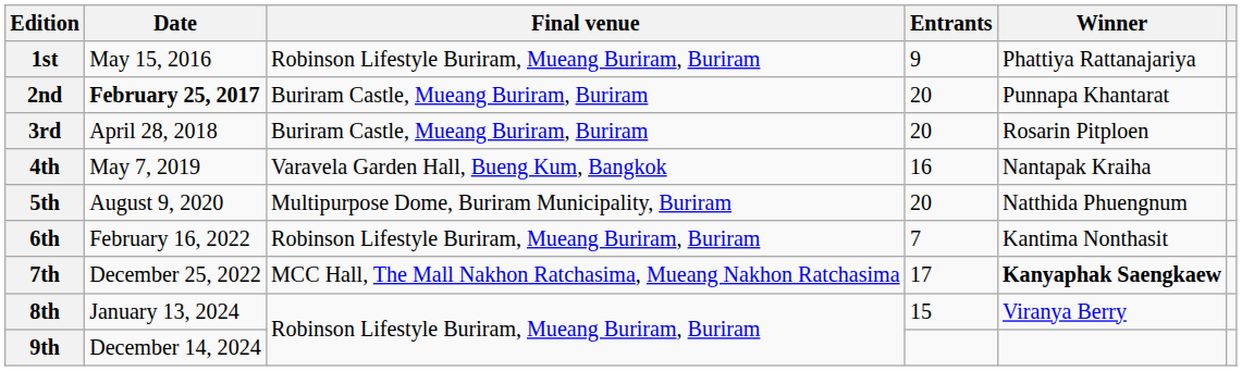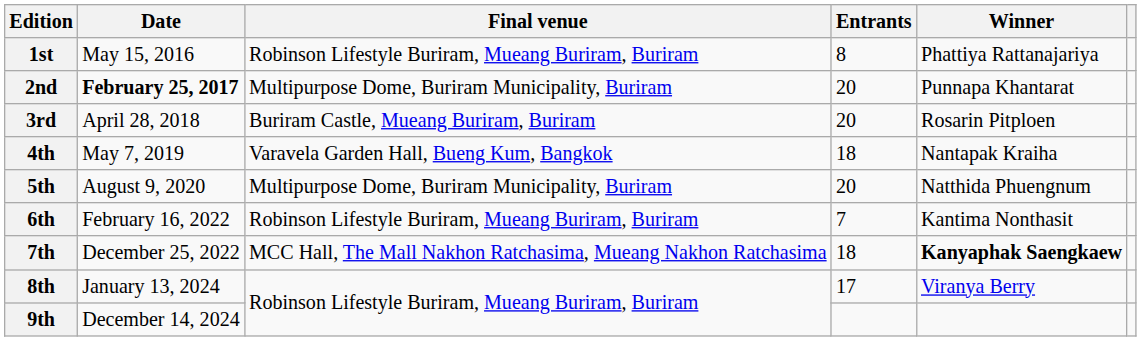 <table class="wikitable defaultcenter col2left col3left col5left" style="font-size:95%;">
 <tr>
 <th>Edition</th>
 <th>Date</th>
 <th>Final venue</th>
 <th>Entrants</th>
 <th>Winner</th>
 <th></th>
 </tr>
 <tr>
 <th>1st</th>
 <td>May 15, 2016</td>
 <td>Robinson Lifestyle Buriram, <a href='#'>Mueang Buriram</a>, <a href='#'>Buriram</a></td>
-<td>9</td>
+<td>8</td>
 <td>Phattiya Rattanajariya</td>
 <td></td>
 </tr>
 <tr>
 <th>2nd</th>
 <td><strong>February 25, 2017</strong></td>
-<td>Buriram Castle, <a href='#'>Mueang Buriram</a>, <a href='#'>Buriram</a></td>
+<td>Multipurpose Dome, Buriram Municipality, <a href='#'>Buriram</a></td>
 <td>20</td>
 <td>Punnapa Khantarat</td>
 <td></td>
 </tr>
 <tr>
 <th>3rd</th>
 <td>April 28, 2018</td>
 <td>Buriram Castle, <a href='#'>Mueang Buriram</a>, <a href='#'>Buriram</a></td>
 <td>20</td>
 <td>Rosarin Pitploen</td>
 <td></td>
 </tr>
 <tr>
 <th>4th</th>
 <td>May 7, 2019</td>
 <td>Varavela Garden Hall, <a href='#'>Bueng Kum</a>, <a href='#'>Bangkok</a></td>
-<td>16</td>
+<td>18</td>
 <td>Nantapak Kraiha</td>
 <td></td>
 </tr>
 <tr>
 <th>5th</th>
 <td>August 9, 2020</td>
 <td>Multipurpose Dome, Buriram Municipality, <a href='#'>Buriram</a></td>
 <td>20</td>
 <td>Natthida Phuengnum</td>
 <td></td>
 </tr>
 <tr>
 <th>6th</th>
 <td>February 16, 2022</td>
 <td>Robinson Lifestyle Buriram, <a href='#'>Mueang Buriram</a>, <a href='#'>Buriram</a></td>
 <td>7</td>
 <td>Kantima Nonthasit</td>
 <td></td>
 </tr>
 <tr>
 <th>7th</th>
 <td>December 25, 2022</td>
 <td>MCC Hall, <a href='#'>The Mall Nakhon Ratchasima</a>, <a href='#'>Mueang Nakhon Ratchasima</a></td>
-<td>17</td>
+<td>18</td>
 <td><strong>Kanyaphak Saengkaew</strong></td>
 <td></td>
 </tr>
 <tr>
 <th>8th</th>
 <td>January 13, 2024</td>
 <td rowspan=2>Robinson Lifestyle Buriram, <a href='#'>Mueang Buriram</a>, <a href='#'>Buriram</a></td>
-<td>15</td>
+<td>17</td>
 <td><a href='#'>Viranya Berry</a></td>
 <td></td>
 </tr>
 <tr>
 <th>9th</th>
 <td>December 14, 2024</td>
 <td></td>
 <td></td>
 <td></td>
 </tr>
 </table>
